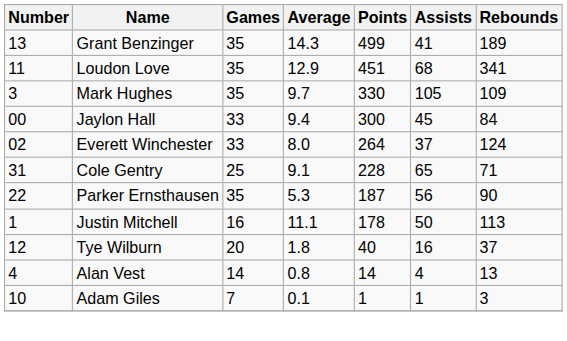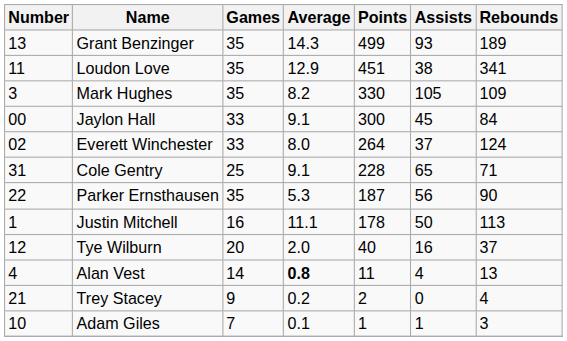 <table class="wikitable" style="font-size: 95%;">
 <tr>
 <th>Number</th>
 <th>Name</th>
 <th>Games</th>
 <th>Average</th>
 <th>Points</th>
 <th>Assists</th>
 <th>Rebounds</th>
 </tr>
 <tr>
 <td>13</td>
 <td>Grant Benzinger</td>
 <td>35</td>
 <td>14.3</td>
 <td>499</td>
-<td>41</td>
+<td>93</td>
 <td>189</td>
 </tr>
 <tr>
 <td>11</td>
 <td>Loudon Love</td>
 <td>35</td>
 <td>12.9</td>
 <td>451</td>
-<td>68</td>
+<td>38</td>
 <td>341</td>
 </tr>
 <tr>
 <td>3</td>
 <td>Mark Hughes</td>
 <td>35</td>
-<td>9.7</td>
+<td>8.2</td>
 <td>330</td>
 <td>105</td>
 <td>109</td>
 </tr>
 <tr>
 <td>00</td>
 <td>Jaylon Hall</td>
 <td>33</td>
-<td>9.4</td>
+<td>9.1</td>
 <td>300</td>
 <td>45</td>
 <td>84</td>
 </tr>
 <tr>
 <td>02</td>
 <td>Everett Winchester</td>
 <td>33</td>
 <td>8.0</td>
 <td>264</td>
 <td>37</td>
 <td>124</td>
 </tr>
 <tr>
 <td>31</td>
 <td>Cole Gentry</td>
 <td>25</td>
 <td>9.1</td>
 <td>228</td>
 <td>65</td>
 <td>71</td>
 </tr>
 <tr>
 <td>22</td>
 <td>Parker Ernsthausen</td>
 <td>35</td>
 <td>5.3</td>
 <td>187</td>
 <td>56</td>
 <td>90</td>
 </tr>
 <tr>
 <td>1</td>
 <td>Justin Mitchell</td>
 <td>16</td>
 <td>11.1</td>
 <td>178</td>
 <td>50</td>
 <td>113</td>
 </tr>
 <tr>
 <td>12</td>
 <td>Tye Wilburn</td>
 <td>20</td>
-<td>1.8</td>
+<td>2.0</td>
 <td>40</td>
 <td>16</td>
 <td>37</td>
 </tr>
 <tr>
 <td>4</td>
 <td>Alan Vest</td>
 <td>14</td>
-<td>0.8</td>
-<td>14</td>
+<td><strong>0.8</strong></td>
+<td>11</td>
 <td>4</td>
 <td>13</td>
+</tr>
+<tr>
+<td>21</td>
+<td>Trey Stacey</td>
+<td>9</td>
+<td>0.2</td>
+<td>2</td>
+<td>0</td>
+<td>4</td>
 </tr>
 <tr>
 <td>10</td>
 <td>Adam Giles</td>
 <td>7</td>
 <td>0.1</td>
 <td>1</td>
 <td>1</td>
 <td>3</td>
 </tr>
 <tr>
 </tr>
 </table>
